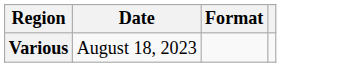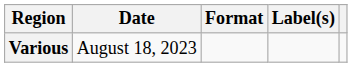 <table class="wikitable plainrowheaders">
 <tr>
 <th scope="col">Region</th>
 <th scope="col">Date</th>
 <th scope="col">Format</th>
+<th scope="col">Label(s)</th>
 <th scope="col"></th>
 </tr>
 <tr>
 <th scope="row">Various</th>
 <td>August 18, 2023</td>
 <td></td>
 <td></td>
+<td></td>
 </tr>
 </table>
